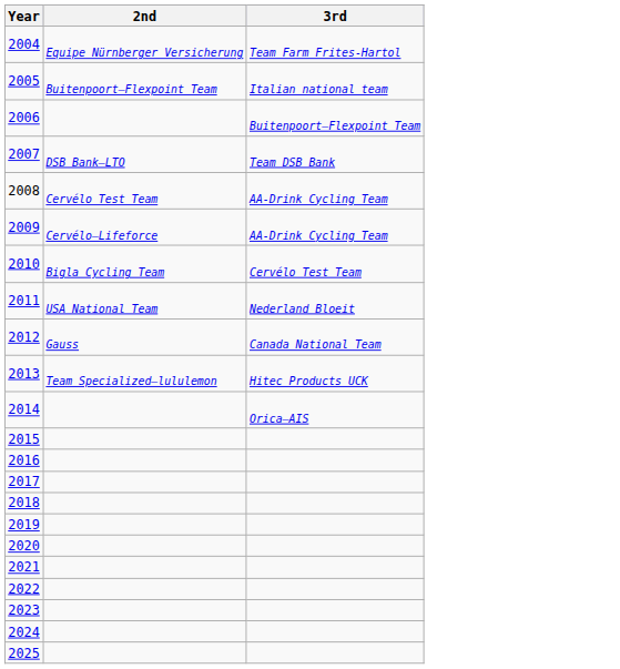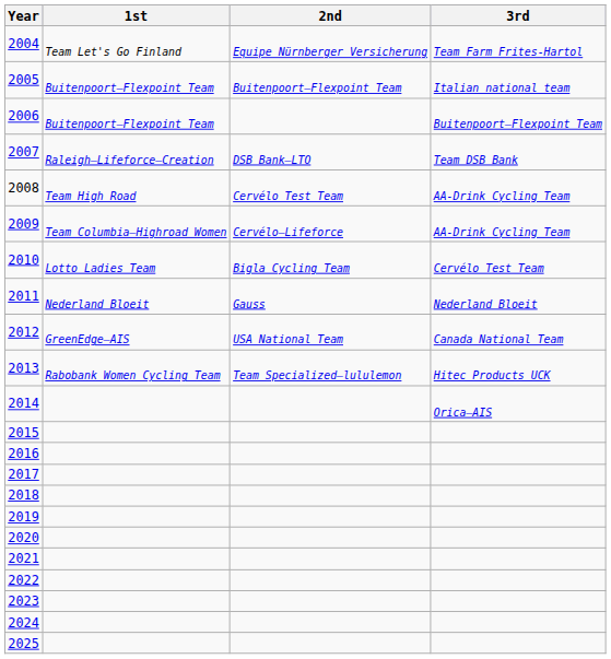 <table class="wikitable">
 <tr style="background:#ccccff;">
 <th>Year</th>
+<th>1st</th>
 <th>2nd</th>
 <th>3rd</th>
 </tr>
 <tr>
 <td><a href='#'>2004</a></td>
+<td><br><small><em>Team Let's Go Finland</em></small></td>
 <td><br><small><em><a href='#'>Equipe Nürnberger Versicherung</a></em></small></td>
 <td><br><small><em><a href='#'>Team Farm Frites-Hartol</a></em></small></td>
 </tr>
 <tr>
 <td><a href='#'>2005</a></td>
 <td><br><small><em><a href='#'>Buitenpoort–Flexpoint Team</a></em></small></td>
+<td><br><small><em><a href='#'>Buitenpoort–Flexpoint Team</a></em></small></td>
 <td><br><small><em><a href='#'>Italian national team</a></em></small></td>
 </tr>
 <tr>
 <td><a href='#'>2006</a></td>
+<td><br><small><em><a href='#'>Buitenpoort–Flexpoint Team</a></em></small></td>
 <td><br><small><em></em></small></td>
 <td><br><small><em><a href='#'>Buitenpoort–Flexpoint Team</a></em></small></td>
 </tr>
 <tr>
 <td><a href='#'>2007</a></td>
+<td><br><small><em><a href='#'>Raleigh–Lifeforce–Creation</a></em></small></td>
 <td><br><small><em><a href='#'>DSB Bank–LTO</a></em></small></td>
 <td><br><small><em><a href='#'>Team DSB Bank</a></em></small></td>
 </tr>
 <tr>
 <td>2008</td>
+<td><br><small><em><a href='#'>Team High Road</a></em></small></td>
 <td><br><small><em> <a href='#'>Cervélo Test Team</a></em></small></td>
 <td><br><small><em><a href='#'>AA-Drink Cycling Team</a></em></small></td>
 </tr>
 <tr>
 <td><a href='#'>2009</a></td>
+<td><br><small><em><a href='#'>Team Columbia–Highroad Women</a></em></small></td>
 <td><br><small><em><a href='#'>Cervélo–Lifeforce</a></em></small></td>
 <td><br><small><em><a href='#'>AA-Drink Cycling Team</a></em></small></td>
 </tr>
 <tr>
 <td><a href='#'>2010</a></td>
+<td><br><small><em><a href='#'>Lotto Ladies Team</a></em></small></td>
 <td><br><small><em><a href='#'>Bigla Cycling Team</a></em></small></td>
 <td><br><small><em> <a href='#'>Cervélo Test Team</a></em></small></td>
 </tr>
 <tr>
 <td><a href='#'>2011</a></td>
-<td><br><small><em><a href='#'>USA National Team</a></em></small></td>
+<td><br><small><em> <a href='#'>Nederland Bloeit</a></em></small></td>
+<td><br><small><em> <a href='#'>Gauss</a></em></small></td>
 <td><br><small><em> <a href='#'>Nederland Bloeit</a></em></small></td>
 </tr>
 <tr>
 <td><a href='#'>2012</a></td>
-<td><br><small><em> <a href='#'>Gauss</a></em></small></td>
+<td><br><small><em><a href='#'>GreenEdge–AIS</a></em></small></td>
+<td><br><small><em><a href='#'>USA National Team</a></em></small></td>
 <td><br><small><em><a href='#'>Canada National Team</a></em></small></td>
 </tr>
 <tr>
 <td><a href='#'>2013</a></td>
+<td><br><small><em> <a href='#'>Rabobank Women Cycling Team</a></em></small></td>
 <td><br><small><em> <a href='#'>Team Specialized–lululemon</a></em></small></td>
 <td><br><small><em><a href='#'>Hitec Products UCK</a></em></small></td>
 </tr>
 <tr>
 <td><a href='#'>2014</a></td>
+<td><br><small><em></em></small></td>
 <td><br><small><em></em></small></td>
 <td><br><small><em><a href='#'>Orica–AIS</a></em></small></td>
 </tr>
 <tr>
 <td><a href='#'>2015</a></td>
 <td><br><small><em></em></small></td>
 <td><br><small><em></em></small></td>
+<td><br><small><em></em></small></td>
 </tr>
 <tr>
 <td><a href='#'>2016</a></td>
+<td><br><small><em></em></small></td>
 <td><br><small><em></em></small></td>
 <td><br><small><em></em></small></td>
 </tr>
 <tr>
 <td><a href='#'>2017</a></td>
 <td><br><small><em></em></small></td>
 <td><br><small><em></em></small></td>
+<td><br><small><em></em></small></td>
 </tr>
 <tr>
 <td><a href='#'>2018</a></td>
+<td><br><small><em></em></small></td>
 <td><br><small><em></em></small></td>
 <td><br><small><em></em></small></td>
 </tr>
 <tr>
 <td><a href='#'>2019</a></td>
 <td><br><small><em></em></small></td>
 <td><br><small><em></em></small></td>
+<td><br><small><em></em></small></td>
 </tr>
 <tr>
 <td><a href='#'>2020</a></td>
+<td><br><small><em></em></small></td>
 <td><br><small><em></em></small></td>
 <td><br><small><em></em></small></td>
 </tr>
 <tr>
 <td><a href='#'>2021</a></td>
 <td><br><small><em></em></small></td>
 <td><br><small><em></em></small></td>
+<td><br><small><em></em></small></td>
 </tr>
 <tr>
 <td><a href='#'>2022</a></td>
+<td><br><small><em></em></small></td>
 <td><br><small><em></em></small></td>
 <td><br><small><em></em></small></td>
 </tr>
 <tr>
 <td><a href='#'>2023</a></td>
 <td><br><small><em></em></small></td>
 <td><br><small><em></em></small></td>
+<td><br><small><em></em></small></td>
 </tr>
 <tr>
 <td><a href='#'>2024</a></td>
+<td><br><small><em></em></small></td>
 <td><br><small><em></em></small></td>
 <td><br><small><em></em></small></td>
 </tr>
 <tr>
 <td><a href='#'>2025</a></td>
 <td><br><small><em></em></small></td>
 <td><br><small><em></em></small></td>
+<td><br><small><em></em></small></td>
 </tr>
 </table>
